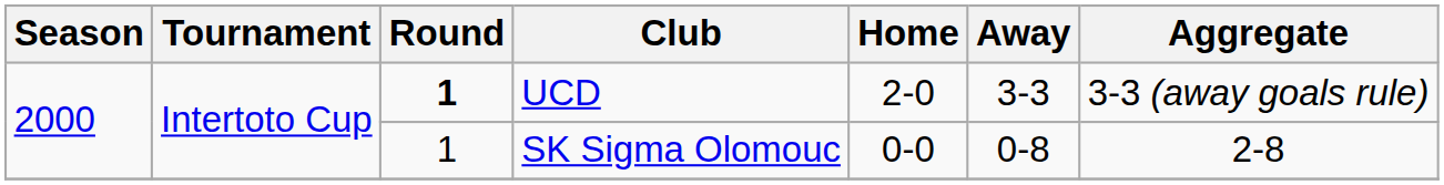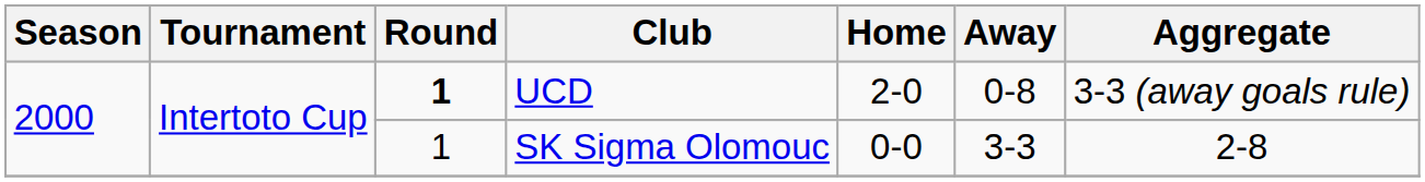 <table class="wikitable">
 <tr>
 <th>Season</th>
 <th>Tournament</th>
 <th>Round</th>
 <th>Club</th>
 <th>Home</th>
 <th>Away</th>
 <th>Aggregate</th>
 </tr>
 <tr>
 <td rowspan=2><a href='#'>2000</a></td>
 <td rowspan=2><a href='#'>Intertoto Cup</a></td>
 <td align=center><strong>1</strong></td>
 <td> <a href='#'>UCD</a></td>
 <td align=center>2-0</td>
-<td align=center>3-3</td>
+<td align=center>0-8</td>
 <td align=center>3-3 <em>(away goals rule)</em></td>
 </tr>
 <tr>
 <td align=center>1</td>
 <td> <a href='#'>SK Sigma Olomouc</a></td>
 <td align=center>0-0</td>
-<td align=center>0-8</td>
+<td align=center>3-3</td>
 <td align=center>2-8</td>
 </tr>
 <tr>
 </tr>
 </table>
